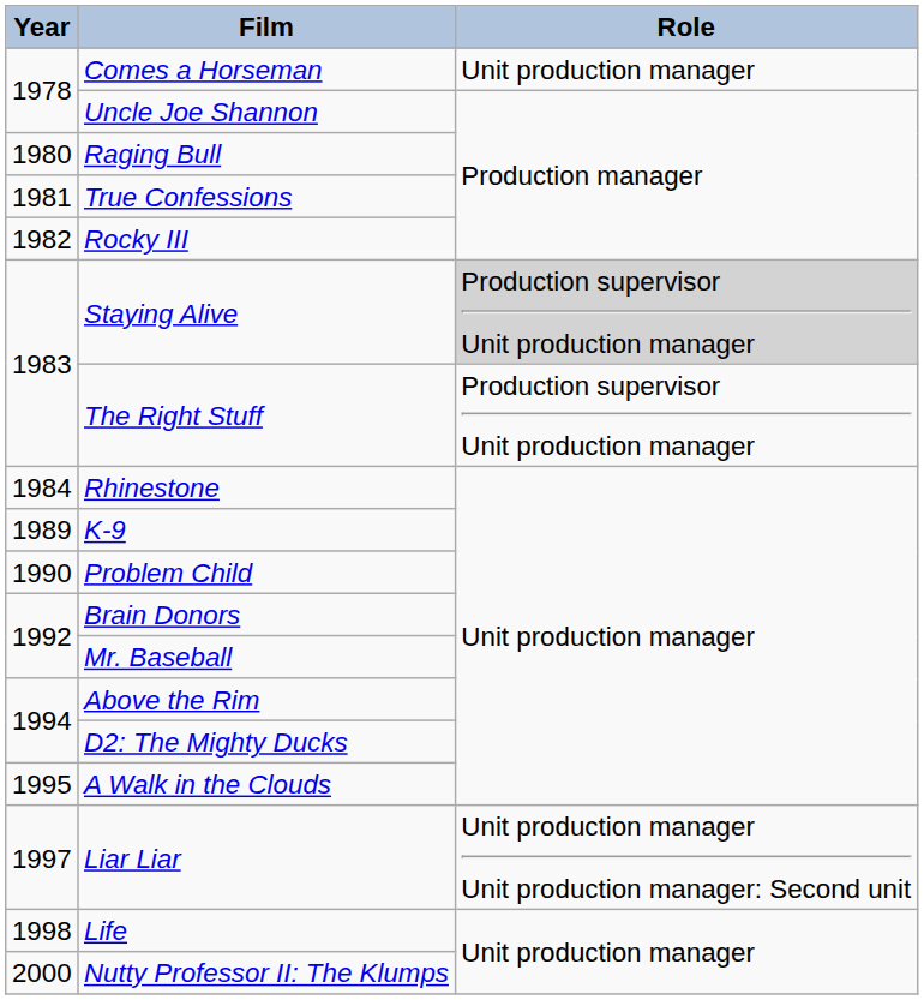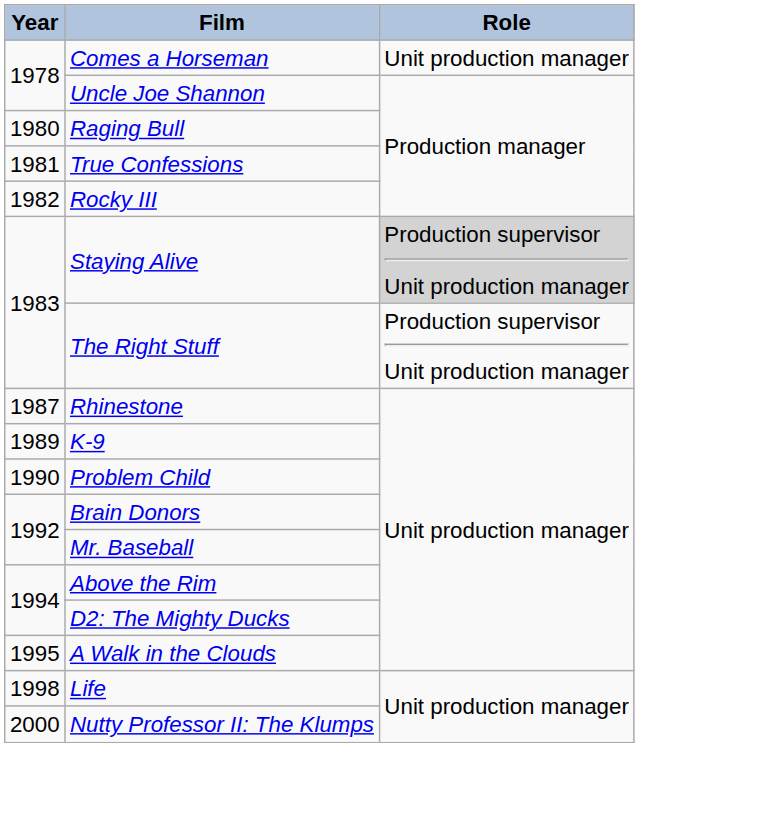 <table class="wikitable" style="font-size:95%;">
 <tr>
 <th style="background:#B0C4DE;">Year</th>
 <th style="background:#B0C4DE;">Film</th>
 <th style="background:#B0C4DE;">Role</th>
 </tr>
 <tr>
 <td rowspan=2>1978</td>
 <td><em><a href='#'>Comes a Horseman</a></em></td>
 <td>Unit production manager</td>
 </tr>
 <tr>
 <td><em><a href='#'>Uncle Joe Shannon</a></em></td>
 <td rowspan=4>Production manager</td>
 </tr>
 <tr>
 <td>1980</td>
 <td><em><a href='#'>Raging Bull</a></em></td>
 </tr>
 <tr>
 <td>1981</td>
 <td><em><a href='#'>True Confessions</a></em></td>
 </tr>
 <tr>
 <td>1982</td>
 <td><em><a href='#'>Rocky III</a></em></td>
 </tr>
 <tr>
 <td rowspan=2>1983</td>
 <td><em><a href='#'>Staying Alive</a></em></td>
 <td style="background: lightgrey;">Production supervisor<hr>Unit production manager</td>
 </tr>
 <tr>
 <td><em><a href='#'>The Right Stuff</a></em></td>
 <td>Production supervisor<hr>Unit production manager</td>
 </tr>
 <tr>
-<td>1984</td>
+<td>1987</td>
 <td><em><a href='#'>Rhinestone</a></em></td>
 <td rowspan=8>Unit production manager</td>
 </tr>
 <tr>
 <td>1989</td>
 <td><em><a href='#'>K-9</a></em></td>
 </tr>
 <tr>
 <td>1990</td>
 <td><em><a href='#'>Problem Child</a></em></td>
 </tr>
 <tr>
 <td rowspan=2>1992</td>
 <td><em><a href='#'>Brain Donors</a></em></td>
 </tr>
 <tr>
 <td><em><a href='#'>Mr. Baseball</a></em></td>
 </tr>
 <tr>
 <td rowspan=2>1994</td>
 <td><em><a href='#'>Above the Rim</a></em></td>
 </tr>
 <tr>
 <td><em><a href='#'>D2: The Mighty Ducks</a></em></td>
 </tr>
 <tr>
 <td>1995</td>
 <td><em><a href='#'>A Walk in the Clouds</a></em></td>
 </tr>
 <tr>
-<td>1997</td>
-<td><em><a href='#'>Liar Liar</a></em></td>
-<td>Unit production manager<hr>Unit production manager: Second unit</td>
-</tr>
-<tr>
 <td>1998</td>
 <td><em><a href='#'>Life</a></em></td>
 <td rowspan=2>Unit production manager</td>
 </tr>
 <tr>
 <td>2000</td>
 <td><em><a href='#'>Nutty Professor II: The Klumps</a></em></td>
 </tr>
 </table>
